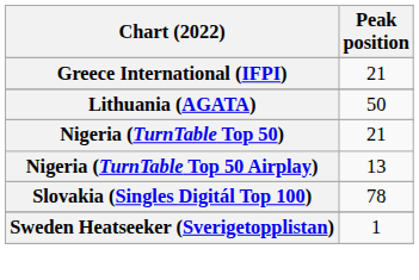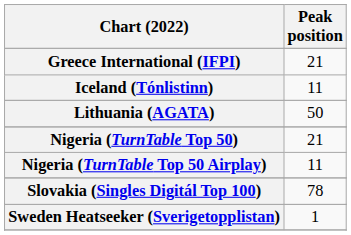 <table class="wikitable sortable plainrowheaders" style="text-align:center">
 <tr>
 <th scope="col">Chart (2022)</th>
 <th scope="col">Peak<br>position</th>
 </tr>
 <tr>
 </tr>
 <tr>
 </tr>
 <tr>
 </tr>
 <tr>
 </tr>
 <tr>
 </tr>
 <tr>
 </tr>
 <tr>
 <th scope="row">Greece International (<a href='#'>IFPI</a>)</th>
 <td>21</td>
 </tr>
 <tr>
+<th scope="row">Iceland (<a href='#'>Tónlistinn</a>)</th>
+<td>11</td>
+</tr>
+<tr>
 </tr>
 <tr>
 <th scope="row">Lithuania (<a href='#'>AGATA</a>)</th>
 <td>50</td>
 </tr>
 <tr>
 </tr>
 <tr>
 </tr>
 <tr>
 <th scope="row">Nigeria (<a href='#'><em>TurnTable</em> Top 50</a>)</th>
 <td>21</td>
 </tr>
 <tr>
 <th scope="row">Nigeria (<a href='#'><em>TurnTable</em> Top 50 Airplay</a>)</th>
-<td>13</td>
+<td>11</td>
 </tr>
 <tr>
 </tr>
 <tr>
 <th scope="row">Slovakia (<a href='#'>Singles Digitál Top 100</a>)</th>
 <td>78</td>
 </tr>
 <tr>
 </tr>
 <tr>
 <th scope="row">Sweden Heatseeker (<a href='#'>Sverigetopplistan</a>)</th>
 <td>1</td>
 </tr>
 <tr>
 </tr>
 <tr>
 </tr>
 <tr>
 </tr>
 <tr>
 </tr>
 <tr>
 </tr>
 <tr>
 </tr>
 <tr>
 </tr>
 </table>
